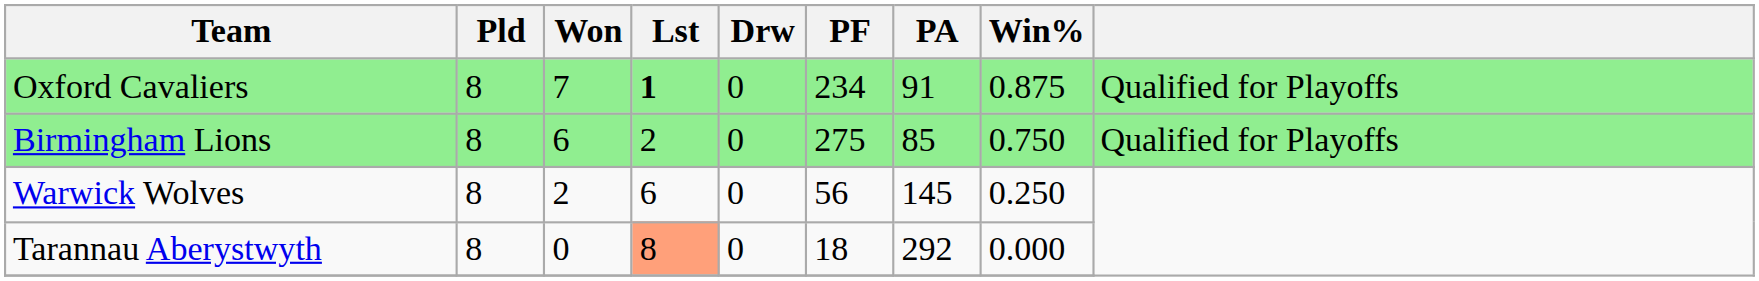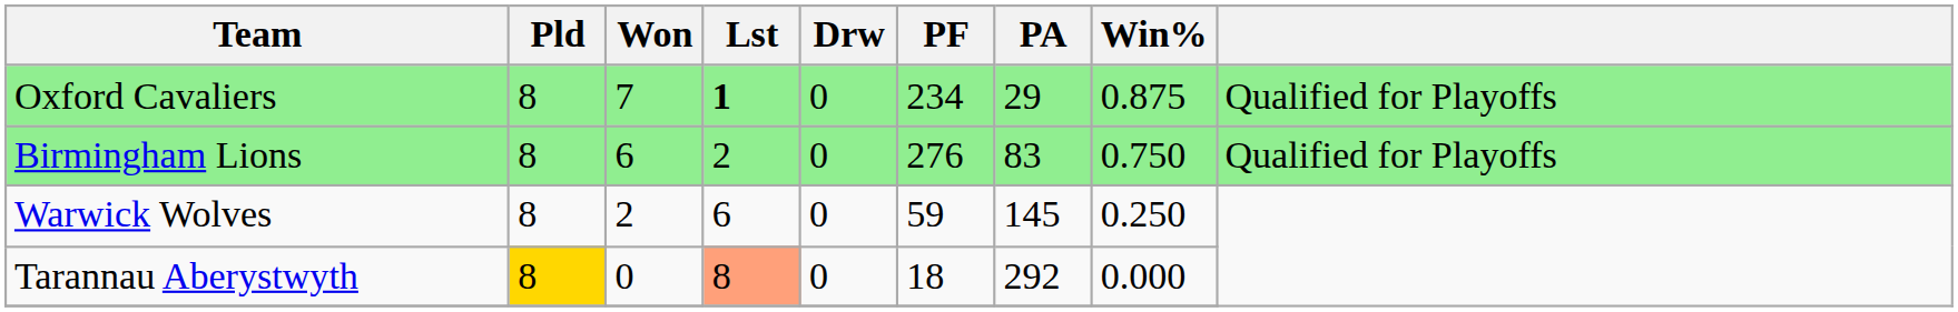 <table class="wikitable" width=65%">
 <tr>
 <th width=26%>Team</th>
 <th width=5%>Pld</th>
 <th width=5%>Won</th>
 <th width=5%>Lst</th>
 <th width=5%>Drw</th>
 <th width=5%>PF</th>
 <th width=5%>PA</th>
 <th width=6%>Win%</th>
 <th width=38%></th>
 </tr>
 <tr style="background:lightgreen">
 <td>Oxford Cavaliers</td>
 <td>8</td>
 <td>7</td>
 <td><strong>1</strong></td>
 <td>0</td>
 <td>234</td>
-<td>91</td>
+<td>29</td>
 <td>0.875</td>
 <td>Qualified for Playoffs</td>
 </tr>
 <tr style="background:lightgreen">
 <td><a href='#'>Birmingham</a> Lions</td>
 <td>8</td>
 <td>6</td>
 <td>2</td>
 <td>0</td>
-<td>275</td>
-<td>85</td>
+<td>276</td>
+<td>83</td>
 <td>0.750</td>
 <td>Qualified for Playoffs</td>
 </tr>
 <tr>
 <td><a href='#'>Warwick</a> Wolves</td>
 <td>8</td>
 <td>2</td>
 <td>6</td>
 <td>0</td>
-<td>56</td>
+<td>59</td>
 <td>145</td>
 <td>0.250</td>
 </tr>
 <tr>
 <td>Tarannau <a href='#'>Aberystwyth</a></td>
-<td>8</td>
+<td style="background: gold;">8</td>
 <td>0</td>
 <td style="background: lightsalmon;">8</td>
 <td>0</td>
 <td>18</td>
 <td>292</td>
 <td>0.000</td>
 </tr>
 <tr>
 </tr>
 </table>
